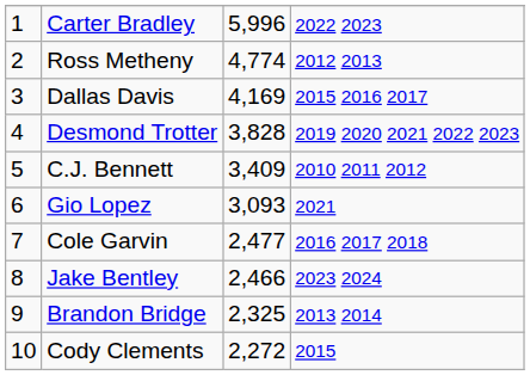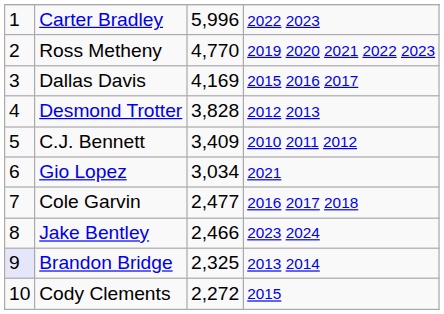 <table class="wikitable">
 <tr>
 </tr>
 <tr>
 <td>1</td>
 <td><a href='#'>Carter Bradley</a></td>
 <td>5,996</td>
 <td style="font-size:80%;"><a href='#'>2022</a> <a href='#'>2023</a></td>
 </tr>
 <tr>
 <td>2</td>
 <td>Ross Metheny</td>
-<td>4,774</td>
-<td style="font-size:80%;"><a href='#'>2012</a> <a href='#'>2013</a></td>
+<td>4,770</td>
+<td style="font-size:80%;"><a href='#'>2019</a> <a href='#'>2020</a> <a href='#'>2021</a> <a href='#'>2022</a> <a href='#'>2023</a></td>
 </tr>
 <tr>
 <td>3</td>
 <td>Dallas Davis</td>
 <td>4,169</td>
 <td style="font-size:80%;"><a href='#'>2015</a> <a href='#'>2016</a> <a href='#'>2017</a></td>
 </tr>
 <tr>
 <td>4</td>
 <td><a href='#'>Desmond Trotter</a></td>
 <td>3,828</td>
-<td style="font-size:80%;"><a href='#'>2019</a> <a href='#'>2020</a> <a href='#'>2021</a> <a href='#'>2022</a> <a href='#'>2023</a></td>
+<td style="font-size:80%;"><a href='#'>2012</a> <a href='#'>2013</a></td>
 </tr>
 <tr>
 <td>5</td>
 <td>C.J. Bennett</td>
 <td>3,409</td>
 <td style="font-size:80%;"><a href='#'>2010</a> <a href='#'>2011</a> <a href='#'>2012</a></td>
 </tr>
 <tr>
 <td>6</td>
 <td><a href='#'>Gio Lopez</a></td>
-<td>3,093</td>
+<td>3,034</td>
 <td style="font-size:80%;"><a href='#'>2021</a></td>
 </tr>
 <tr>
 <td>7</td>
 <td>Cole Garvin</td>
 <td>2,477</td>
 <td style="font-size:80%;"><a href='#'>2016</a> <a href='#'>2017</a> <a href='#'>2018</a></td>
 </tr>
 <tr>
 <td>8</td>
 <td><a href='#'>Jake Bentley</a></td>
 <td>2,466</td>
 <td style="font-size:80%;"><a href='#'>2023</a> <a href='#'>2024</a></td>
 </tr>
 <tr>
-<td>9</td>
+<td style="background: lavender;">9</td>
 <td><a href='#'>Brandon Bridge</a></td>
 <td>2,325</td>
 <td style="font-size:80%;"><a href='#'>2013</a> <a href='#'>2014</a></td>
 </tr>
 <tr>
 <td>10</td>
 <td>Cody Clements</td>
 <td>2,272</td>
 <td style="font-size:80%;"><a href='#'>2015</a></td>
 </tr>
 </table>
